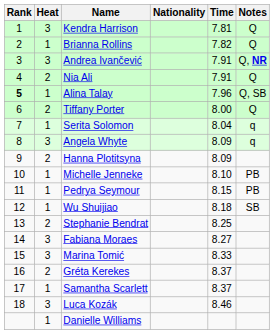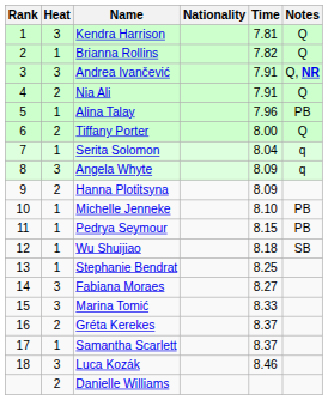 <table class="wikitable sortable" style="text-align:center">
 <tr>
 <th>Rank</th>
 <th>Heat</th>
 <th>Name</th>
 <th>Nationality</th>
 <th>Time</th>
 <th>Notes</th>
 </tr>
 <tr bgcolor=ccffcc>
 <td>1</td>
 <td>3</td>
 <td align=left><a href='#'>Kendra Harrison</a></td>
 <td align=left></td>
 <td>7.81</td>
 <td>Q</td>
 </tr>
 <tr bgcolor=ccffcc>
 <td>2</td>
 <td>1</td>
 <td align=left><a href='#'>Brianna Rollins</a></td>
 <td align=left></td>
 <td>7.82</td>
 <td>Q</td>
 </tr>
 <tr bgcolor=ccffcc>
 <td>3</td>
 <td>3</td>
 <td align=left><a href='#'>Andrea Ivančević</a></td>
 <td align=left></td>
 <td>7.91</td>
 <td>Q, <strong><a href='#'>NR</a></strong></td>
 </tr>
 <tr bgcolor=ccffcc>
 <td>4</td>
 <td>2</td>
 <td align=left><a href='#'>Nia Ali</a></td>
 <td align=left></td>
 <td>7.91</td>
 <td>Q</td>
 </tr>
 <tr bgcolor=ccffcc>
-<td><strong>5</strong></td>
+<td>5</td>
 <td>1</td>
 <td align=left><a href='#'>Alina Talay</a></td>
 <td align=left></td>
 <td>7.96</td>
-<td>Q, SB</td>
+<td>PB</td>
 </tr>
 <tr bgcolor=ccffcc>
 <td>6</td>
 <td>2</td>
 <td align=left><a href='#'>Tiffany Porter</a></td>
 <td align=left></td>
 <td>8.00</td>
 <td>Q</td>
 </tr>
 <tr bgcolor=ddffdd>
 <td>7</td>
 <td>1</td>
 <td align=left><a href='#'>Serita Solomon</a></td>
 <td align=left></td>
 <td>8.04</td>
 <td>q</td>
 </tr>
 <tr bgcolor=ddffdd>
 <td>8</td>
 <td>3</td>
 <td align=left><a href='#'>Angela Whyte</a></td>
 <td align=left></td>
 <td>8.09</td>
 <td>q</td>
 </tr>
 <tr>
 <td>9</td>
 <td>2</td>
 <td align=left><a href='#'>Hanna Plotitsyna</a></td>
 <td align=left></td>
 <td>8.09</td>
 <td></td>
 </tr>
 <tr>
 <td>10</td>
 <td>1</td>
 <td align=left><a href='#'>Michelle Jenneke</a></td>
 <td align=left></td>
 <td>8.10</td>
 <td>PB</td>
 </tr>
 <tr>
 <td>11</td>
 <td>1</td>
 <td align=left><a href='#'>Pedrya Seymour</a></td>
 <td align=left></td>
 <td>8.15</td>
 <td>PB</td>
 </tr>
 <tr>
 <td>12</td>
 <td>1</td>
 <td align=left><a href='#'>Wu Shuijiao</a></td>
 <td align=left></td>
 <td>8.18</td>
 <td>SB</td>
 </tr>
 <tr>
 <td>13</td>
-<td>2</td>
+<td>1</td>
 <td align=left><a href='#'>Stephanie Bendrat</a></td>
 <td align=left></td>
 <td>8.25</td>
 <td></td>
 </tr>
 <tr>
 <td>14</td>
 <td>3</td>
 <td align=left><a href='#'>Fabiana Moraes</a></td>
 <td align=left></td>
 <td>8.27</td>
 <td></td>
 </tr>
 <tr>
 <td>15</td>
 <td>3</td>
 <td align=left><a href='#'>Marina Tomić</a></td>
 <td align=left></td>
 <td>8.33</td>
 <td></td>
 </tr>
 <tr>
 <td>16</td>
 <td>2</td>
 <td align=left><a href='#'>Gréta Kerekes</a></td>
 <td align=left></td>
 <td>8.37</td>
 <td></td>
 </tr>
 <tr>
 <td>17</td>
 <td>1</td>
 <td align=left><a href='#'>Samantha Scarlett</a></td>
 <td align=left></td>
 <td>8.37</td>
 <td></td>
 </tr>
 <tr>
 <td>18</td>
 <td>3</td>
 <td align=left><a href='#'>Luca Kozák</a></td>
 <td align=left></td>
 <td>8.46</td>
 <td></td>
 </tr>
 <tr>
 <td></td>
-<td>1</td>
+<td>2</td>
 <td align=left><a href='#'>Danielle Williams</a></td>
 <td align=left></td>
 <td></td>
 <td></td>
 </tr>
 </table>
